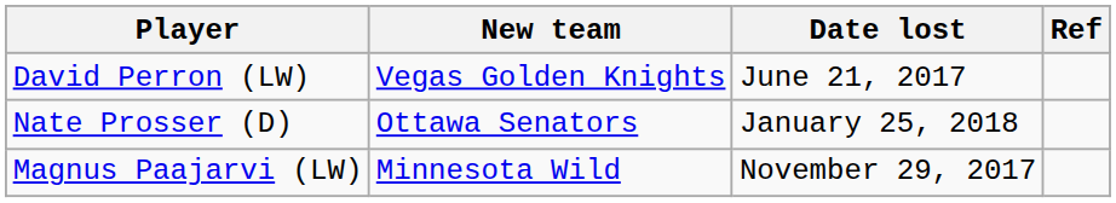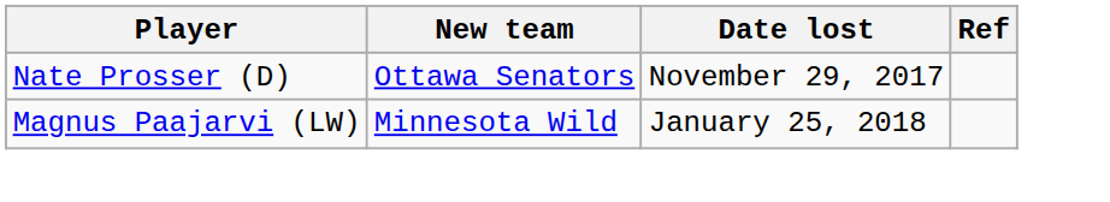 <table class="wikitable">
 <tr style="background:#ddd;">
 <th>Player</th>
 <th>New team</th>
 <th>Date lost</th>
 <th>Ref</th>
 </tr>
 <tr>
-<td><a href='#'>David Perron</a> (LW)</td>
-<td><a href='#'>Vegas Golden Knights</a></td>
-<td>June 21, 2017</td>
-<td></td>
-</tr>
-<tr>
 <td><a href='#'>Nate Prosser</a> (D)</td>
 <td><a href='#'>Ottawa Senators</a></td>
-<td>January 25, 2018</td>
+<td>November 29, 2017</td>
 <td></td>
 </tr>
 <tr>
 <td><a href='#'>Magnus Paajarvi</a> (LW)</td>
 <td><a href='#'>Minnesota Wild</a></td>
-<td>November 29, 2017</td>
+<td>January 25, 2018</td>
 <td></td>
 </tr>
 </table>
